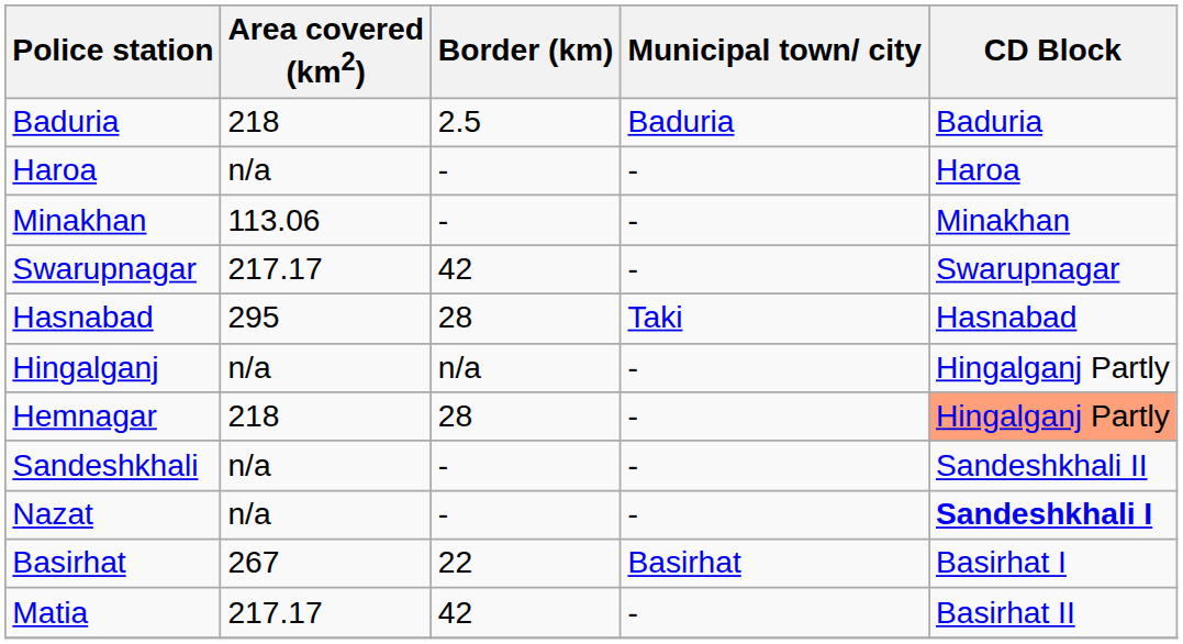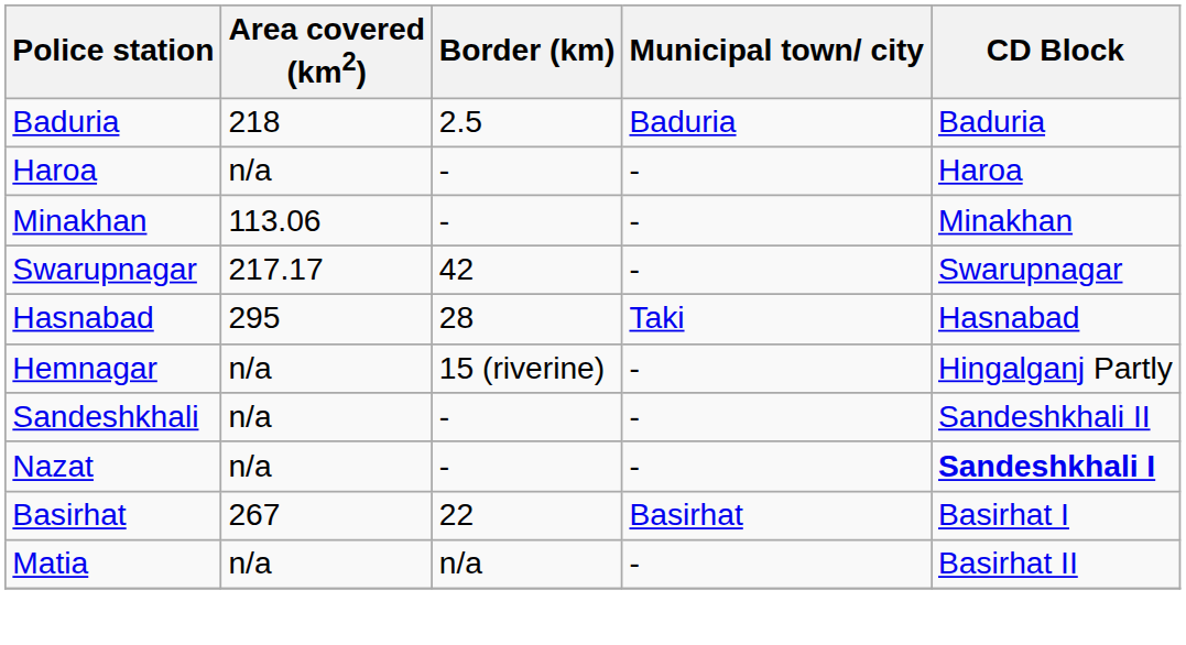 <table class="wikitable sortable">
 <tr>
 <th>Police station</th>
 <th>Area covered<br>(km<sup>2</sup>)</th>
 <th>Border (km)</th>
 <th>Municipal town/ city</th>
 <th>CD Block</th>
 </tr>
 <tr>
 <td><a href='#'>Baduria</a></td>
 <td>218</td>
 <td>2.5</td>
 <td><a href='#'>Baduria</a></td>
 <td><a href='#'>Baduria</a></td>
 </tr>
 <tr>
 <td><a href='#'>Haroa</a></td>
 <td>n/a</td>
 <td>-</td>
 <td>-</td>
 <td><a href='#'>Haroa</a></td>
 </tr>
 <tr>
 <td><a href='#'>Minakhan</a></td>
 <td>113.06</td>
 <td>-</td>
 <td>-</td>
 <td><a href='#'>Minakhan</a></td>
 </tr>
 <tr>
 <td><a href='#'>Swarupnagar</a></td>
 <td>217.17</td>
 <td>42</td>
 <td>-</td>
 <td><a href='#'>Swarupnagar</a></td>
 </tr>
 <tr>
 <td><a href='#'>Hasnabad</a></td>
 <td>295</td>
 <td>28</td>
 <td><a href='#'>Taki</a></td>
 <td><a href='#'>Hasnabad</a></td>
 </tr>
 <tr>
-<td><a href='#'>Hingalganj</a></td>
+<td><a href='#'>Hemnagar</a></td>
 <td>n/a</td>
-<td>n/a</td>
+<td>15 (riverine)</td>
 <td>-</td>
 <td><a href='#'>Hingalganj</a> Partly</td>
-</tr>
-<tr>
-<td><a href='#'>Hemnagar</a></td>
-<td>218</td>
-<td>28</td>
-<td>-</td>
-<td style="background: lightsalmon;"><a href='#'>Hingalganj</a> Partly</td>
 </tr>
 <tr>
 <td><a href='#'>Sandeshkhali</a></td>
 <td>n/a</td>
 <td>-</td>
 <td>-</td>
 <td><a href='#'>Sandeshkhali II</a></td>
 </tr>
 <tr>
 <td><a href='#'>Nazat</a></td>
 <td>n/a</td>
 <td>-</td>
 <td>-</td>
 <td><strong><a href='#'>Sandeshkhali I</a></strong></td>
 </tr>
 <tr>
 <td><a href='#'>Basirhat</a></td>
 <td>267</td>
 <td>22</td>
 <td><a href='#'>Basirhat</a></td>
 <td><a href='#'>Basirhat I</a></td>
 </tr>
 <tr>
 <td><a href='#'>Matia</a></td>
-<td>217.17</td>
-<td>42</td>
+<td>n/a</td>
+<td>n/a</td>
 <td>-</td>
 <td><a href='#'>Basirhat II</a></td>
 </tr>
 <tr>
 </tr>
 </table>
